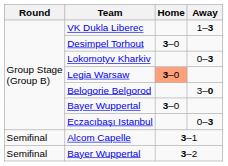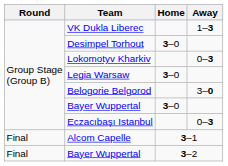 <table class="wikitable" style="text-align: left; font-size:95%">
 <tr bgcolor="#ccccff">
 <th>Round</th>
 <th>Team</th>
 <th>Home</th>
 <th> Away </th>
 </tr>
 <tr>
 <td rowspan=7>Group Stage<br>(Group B)</td>
 <td> <a href='#'>VK Dukla Liberec</a></td>
 <td align="center"></td>
 <td align="center">1–<strong>3</strong></td>
 </tr>
 <tr>
 <td> <a href='#'>Desimpel Torhout</a></td>
 <td align="center"><strong>3</strong>–0</td>
 <td align="center"></td>
 </tr>
 <tr>
 <td> <a href='#'>Lokomotyv Kharkiv</a></td>
 <td align="center"></td>
 <td align="center">0–<strong>3</strong></td>
 </tr>
 <tr>
 <td> <a href='#'>Legia Warsaw</a></td>
-<td align="center" style="background: lightsalmon;"><strong>3</strong>–0</td>
+<td align="center"><strong>3</strong>–0</td>
 <td align="center"></td>
 </tr>
 <tr>
 <td> <a href='#'>Belogorie Belgorod</a></td>
 <td align="center"></td>
 <td align="center">3–<strong>0</strong></td>
 </tr>
 <tr>
 <td> <a href='#'>Bayer Wuppertal</a></td>
 <td align="center"><strong>3</strong>–0</td>
 <td align="center"></td>
 </tr>
 <tr>
 <td> <a href='#'>Eczacıbaşı Istanbul</a></td>
 <td align="center"></td>
 <td align="center">0–<strong>3</strong></td>
 </tr>
 <tr>
-<td>Semifinal</td>
+<td>Final</td>
 <td> <a href='#'>Alcom Capelle</a></td>
 <td colspan=2 align="center"><strong>3</strong>–1</td>
 </tr>
 <tr>
-<td>Semifinal</td>
+<td>Final</td>
 <td> <a href='#'>Bayer Wuppertal</a></td>
 <td colspan=2 align="center"><strong>3</strong>–2</td>
 </tr>
 </table>
